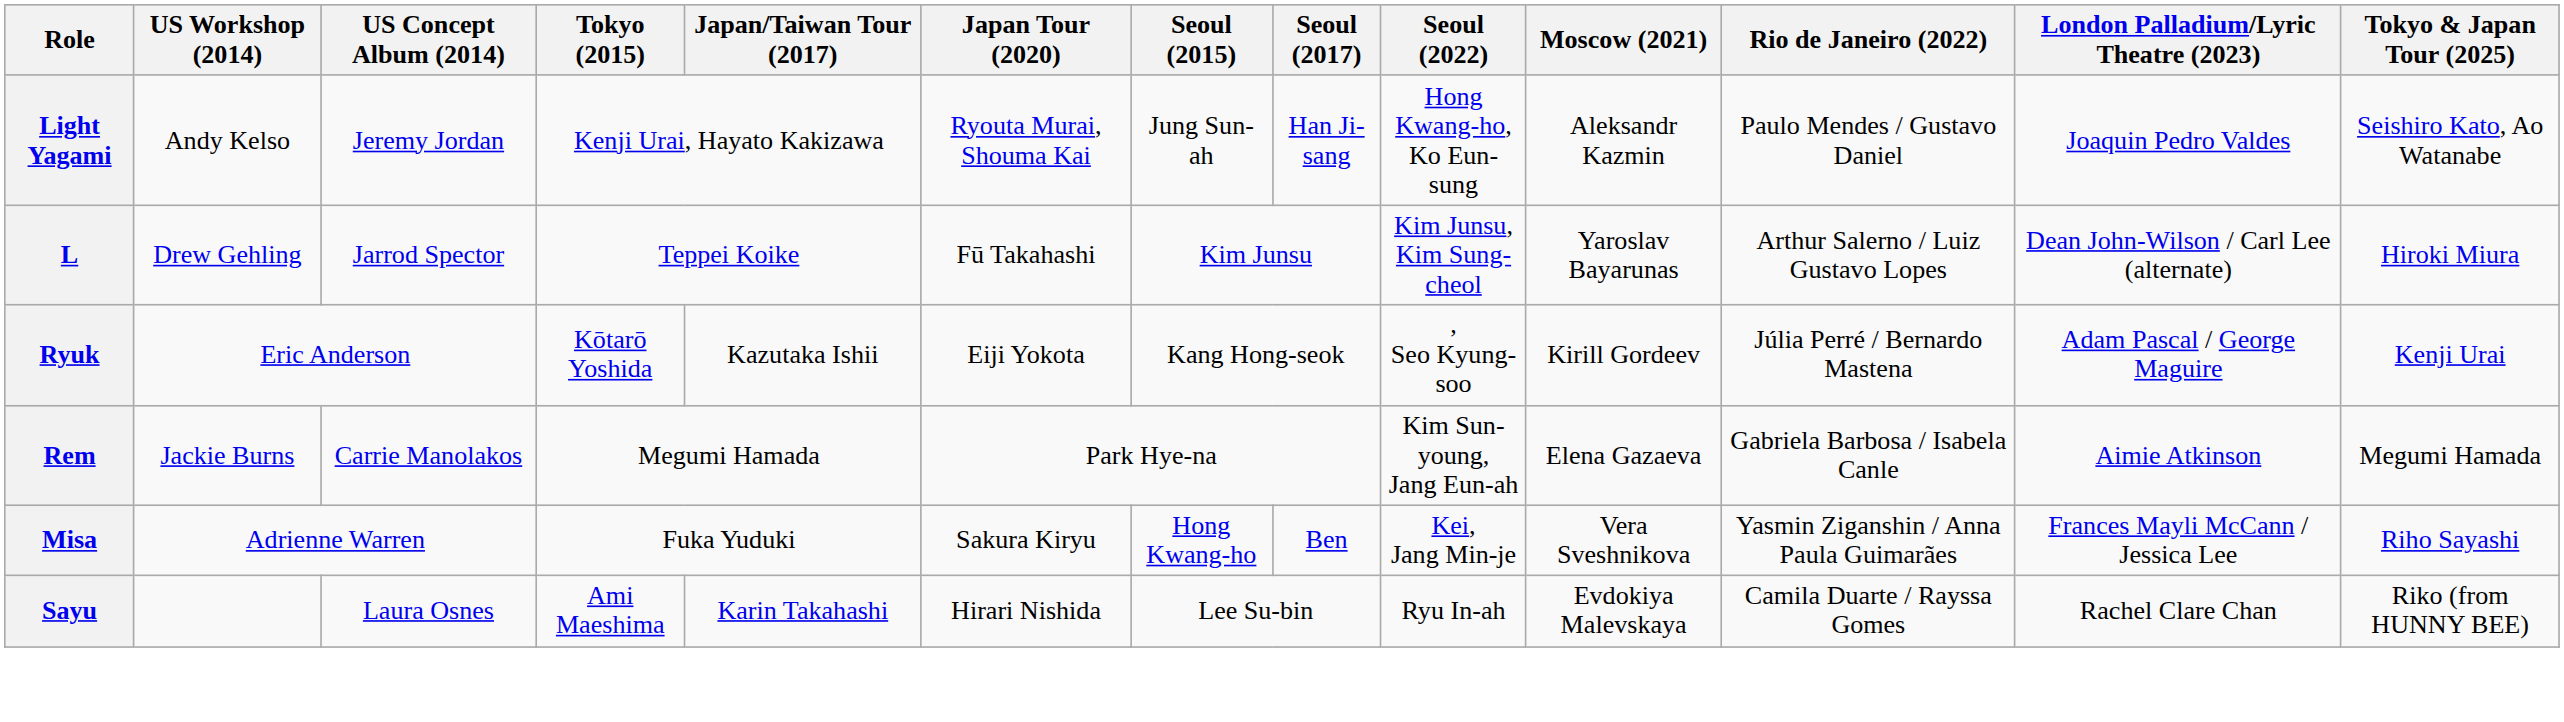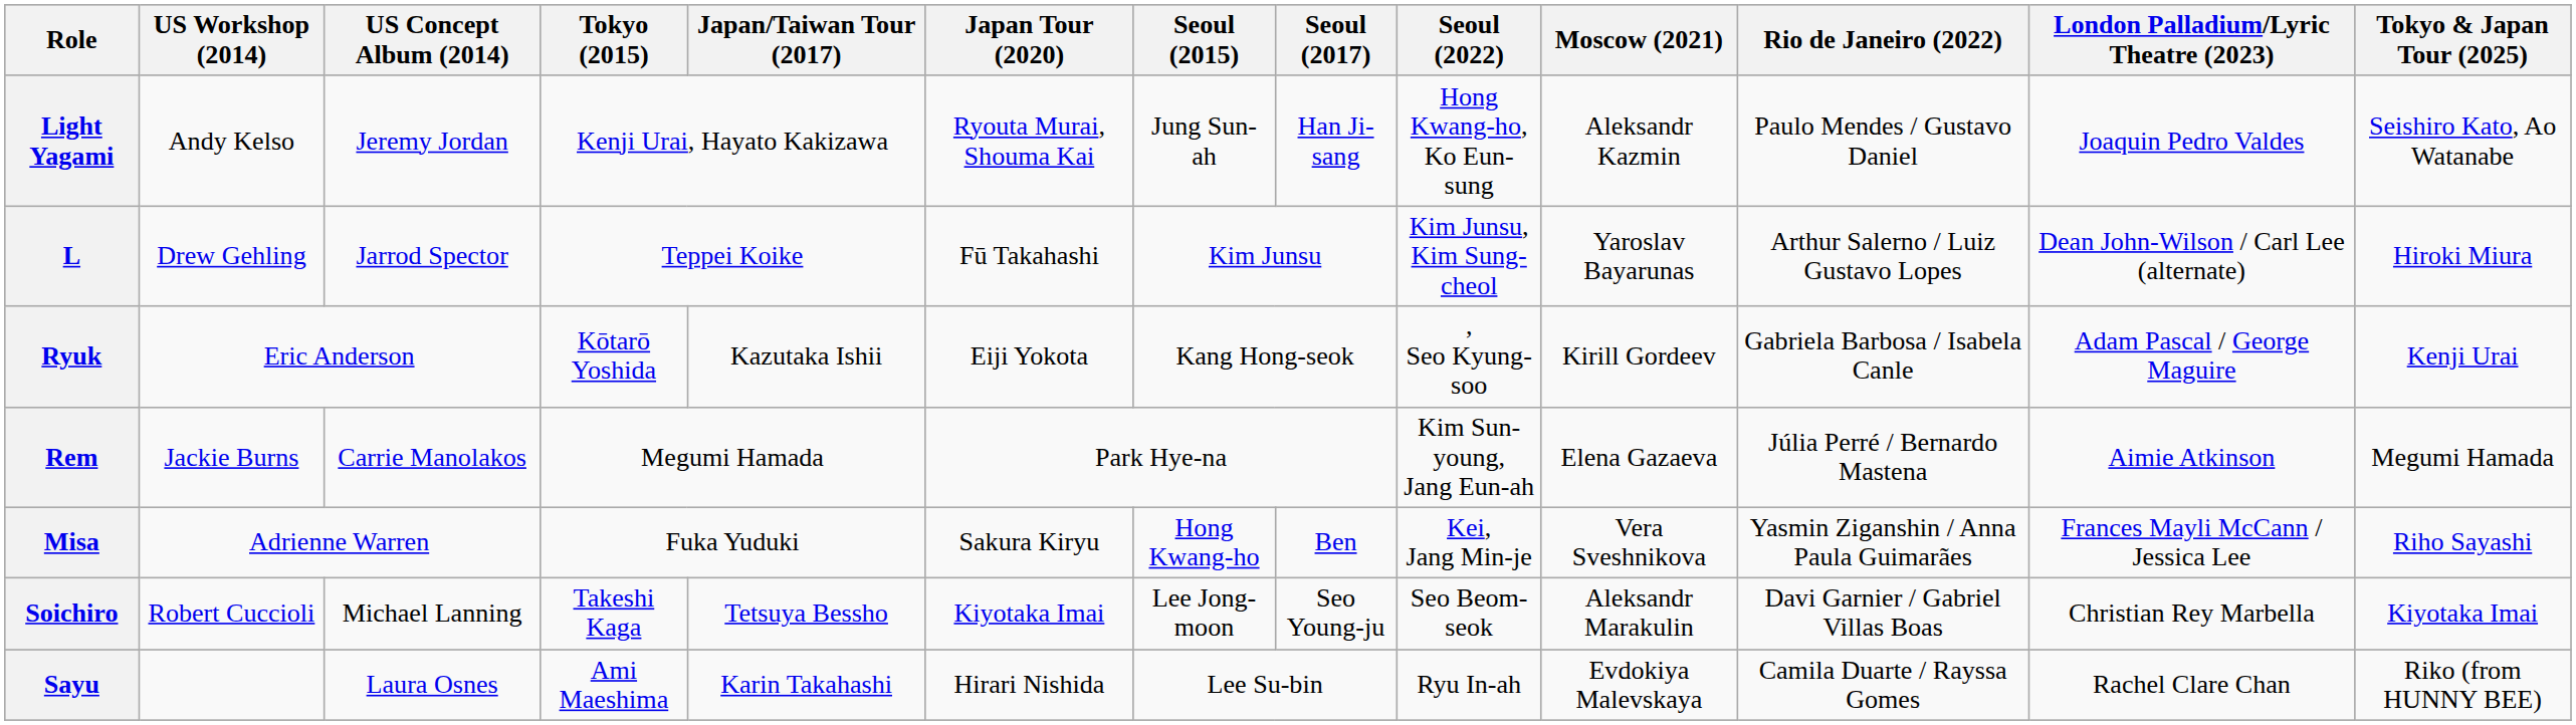 <table class="wikitable" style="text-align:center;">
 <tr>
 <th>Role</th>
 <th>US Workshop (2014)</th>
 <th>US Concept Album (2014)</th>
 <th>Tokyo <br>(2015)<br></th>
 <th>Japan/Taiwan Tour (2017)</th>
 <th>Japan Tour (2020)</th>
 <th>Seoul (2015)<br></th>
 <th>Seoul <br>(2017)<br></th>
 <th>Seoul <br>(2022)<br></th>
 <th>Moscow (2021)</th>
 <th>Rio de Janeiro (2022)</th>
 <th><a href='#'>London Palladium</a>/Lyric Theatre (2023)</th>
 <th>Tokyo & Japan Tour (2025)</th>
 </tr>
 <tr>
 <th scope="row"><a href='#'>Light Yagami</a></th>
 <td>Andy Kelso</td>
 <td><a href='#'>Jeremy Jordan</a></td>
 <td colspan="2"><a href='#'>Kenji Urai</a>, Hayato Kakizawa</td>
 <td><a href='#'>Ryouta Murai</a>, <a href='#'>Shouma Kai</a></td>
 <td>Jung Sun-ah</td>
 <td><a href='#'>Han Ji-sang</a></td>
 <td><a href='#'>Hong Kwang-ho</a>,<br>Ko Eun-sung</td>
 <td>Aleksandr Kazmin</td>
 <td>Paulo Mendes / Gustavo Daniel</td>
 <td><a href='#'>Joaquin Pedro Valdes</a></td>
 <td><a href='#'>Seishiro Kato</a>, Ao Watanabe</td>
 </tr>
 <tr>
 <th scope="row"><a href='#'>L</a></th>
 <td><a href='#'>Drew Gehling</a></td>
 <td><a href='#'>Jarrod Spector</a></td>
 <td colspan="2"><a href='#'>Teppei Koike</a></td>
 <td>Fū Takahashi</td>
 <td colspan="2"><a href='#'>Kim Junsu</a></td>
 <td><a href='#'>Kim Junsu</a>,<br><a href='#'>Kim Sung-cheol</a></td>
 <td>Yaroslav Bayarunas</td>
 <td>Arthur Salerno / Luiz Gustavo Lopes</td>
 <td><a href='#'>Dean John-Wilson</a> / Carl Lee (alternate)</td>
 <td><a href='#'>Hiroki Miura</a></td>
 </tr>
 <tr>
 <th scope="row"><a href='#'>Ryuk</a></th>
 <td colspan="2"><a href='#'>Eric Anderson</a></td>
 <td><a href='#'>Kōtarō Yoshida</a></td>
 <td>Kazutaka Ishii</td>
 <td>Eiji Yokota</td>
 <td colspan="2">Kang Hong-seok</td>
 <td>,<br>Seo Kyung-soo</td>
 <td>Kirill Gordeev</td>
-<td>Júlia Perré / Bernardo Mastena</td>
+<td>Gabriela Barbosa / Isabela Canle</td>
 <td><a href='#'>Adam Pascal</a> / <a href='#'>George Maguire</a></td>
 <td><a href='#'>Kenji Urai</a></td>
 </tr>
 <tr>
 <th scope="row"><a href='#'>Rem</a></th>
 <td><a href='#'>Jackie Burns</a></td>
 <td><a href='#'>Carrie Manolakos</a></td>
 <td colspan="2">Megumi Hamada</td>
 <td colspan="3">Park Hye-na</td>
 <td>Kim Sun-young,<br>Jang Eun-ah</td>
 <td>Elena Gazaeva</td>
-<td>Gabriela Barbosa / Isabela Canle</td>
+<td>Júlia Perré / Bernardo Mastena</td>
 <td><a href='#'>Aimie Atkinson</a></td>
 <td>Megumi Hamada</td>
 </tr>
 <tr>
 <th scope="row"><a href='#'>Misa</a></th>
 <td colspan="2"><a href='#'>Adrienne Warren</a></td>
 <td colspan="2">Fuka Yuduki</td>
 <td>Sakura Kiryu</td>
 <td><a href='#'>Hong Kwang-ho</a></td>
 <td><a href='#'>Ben</a></td>
 <td><a href='#'>Kei</a>,<br>Jang Min-je</td>
 <td>Vera Sveshnikova</td>
 <td>Yasmin Ziganshin / Anna Paula Guimarães</td>
 <td><a href='#'>Frances Mayli McCann</a> / Jessica Lee</td>
 <td><a href='#'>Riho Sayashi</a></td>
 </tr>
 <tr>
+<th scope="row"><a href='#'>Soichiro</a></th>
+<td><a href='#'>Robert Cuccioli</a></td>
+<td>Michael Lanning</td>
+<td><a href='#'>Takeshi Kaga</a></td>
+<td><a href='#'>Tetsuya Bessho</a></td>
+<td><a href='#'>Kiyotaka Imai</a></td>
+<td>Lee Jong-moon</td>
+<td>Seo Young-ju</td>
+<td>Seo Beom-seok</td>
+<td>Aleksandr Marakulin</td>
+<td>Davi Garnier / Gabriel Villas Boas</td>
+<td>Christian Rey Marbella</td>
+<td><a href='#'>Kiyotaka Imai</a></td>
+</tr>
+<tr>
 <th scope="row"><a href='#'>Sayu</a></th>
 <td></td>
 <td><a href='#'>Laura Osnes</a></td>
 <td><a href='#'>Ami Maeshima</a></td>
 <td><a href='#'>Karin Takahashi</a></td>
 <td>Hirari Nishida</td>
 <td colspan="2">Lee Su-bin</td>
 <td>Ryu In-ah</td>
 <td>Evdokiya Malevskaya</td>
 <td>Camila Duarte / Rayssa Gomes</td>
 <td>Rachel Clare Chan</td>
 <td>Riko (from HUNNY BEE)</td>
 </tr>
 </table>
